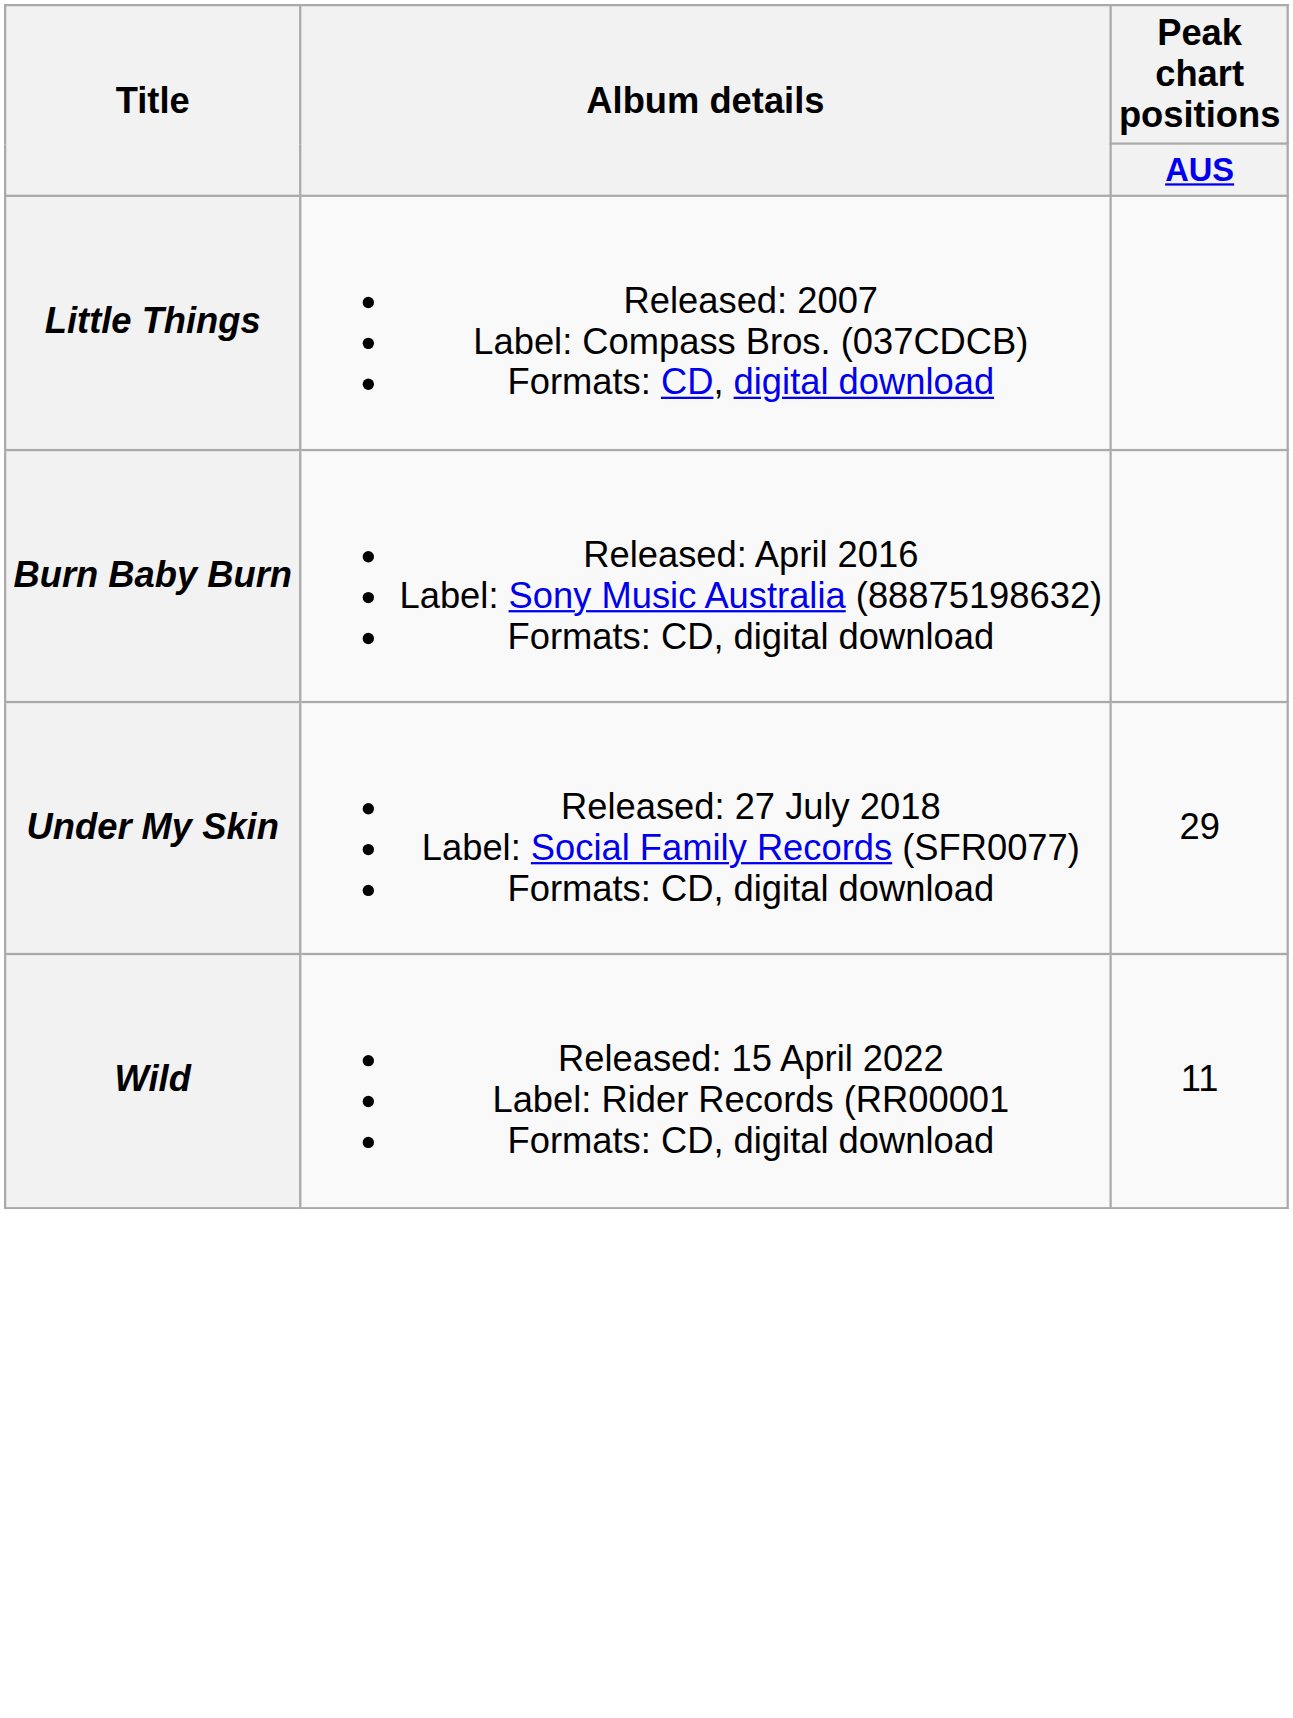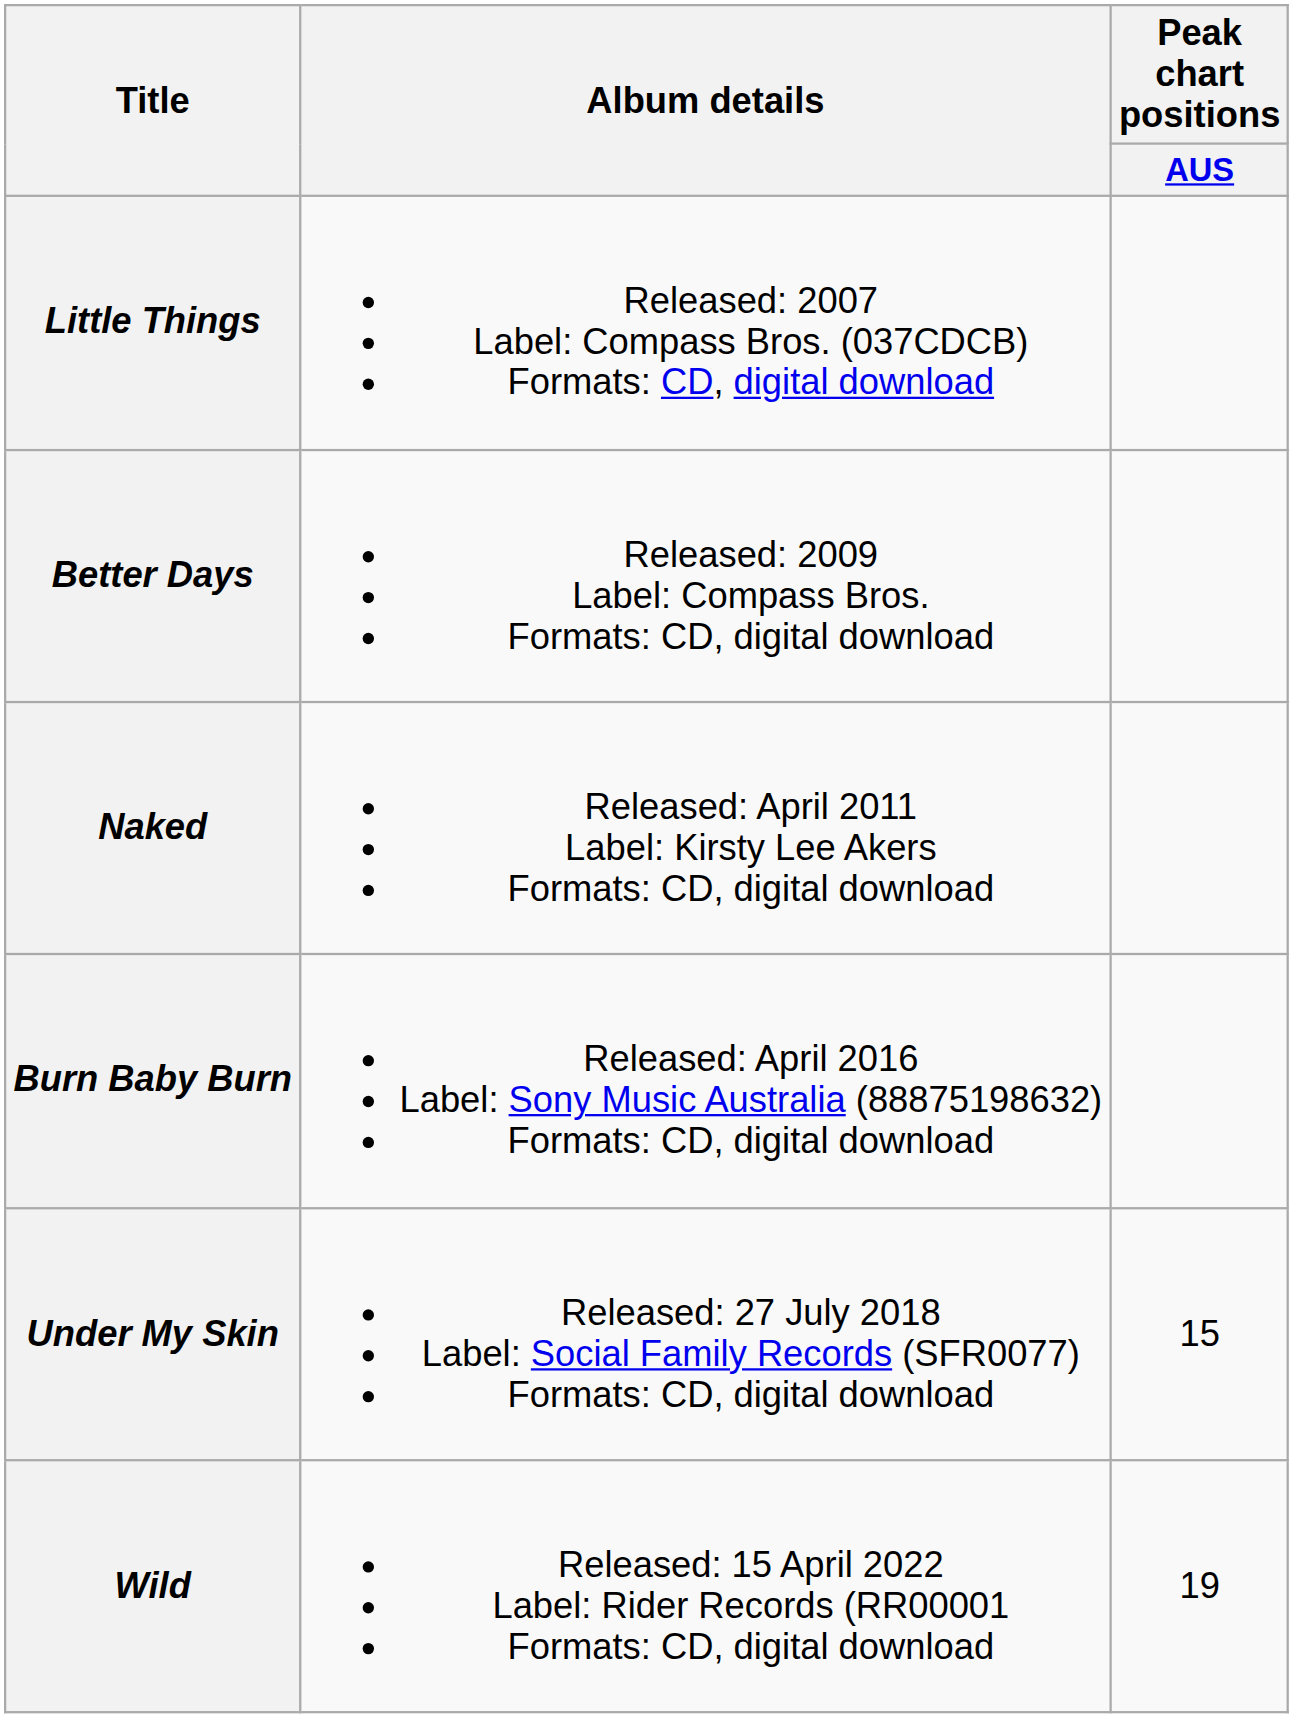 <table class="wikitable plainrowheaders" style="text-align:center;">
 <tr>
 <th rowspan="2">Title</th>
 <th rowspan="2">Album details</th>
 <th colspan="1">Peak chart positions</th>
 </tr>
 <tr>
 <th scope="col" style="width:3em;font-size:90%;"><a href='#'>AUS</a><br></th>
 </tr>
 <tr>
 <th scope="row"><em>Little Things</em></th>
 <td><br><ul><li>Released: 2007</li><li>Label: Compass Bros. (037CDCB)</li><li>Formats: <a href='#'>CD</a>, <a href='#'>digital download</a></li></ul></td>
 <td></td>
 </tr>
 <tr>
+<th scope="row"><em>Better Days</em></th>
+<td><br><ul><li>Released: 2009</li><li>Label: Compass Bros.</li><li>Formats: CD, digital download</li></ul></td>
+<td></td>
+</tr>
+<tr>
+<th scope="row"><em>Naked</em></th>
+<td><br><ul><li>Released: April 2011</li><li>Label: Kirsty Lee Akers</li><li>Formats: CD, digital download</li></ul></td>
+<td></td>
+</tr>
+<tr>
 <th scope="row"><em>Burn Baby Burn</em></th>
 <td><br><ul><li>Released: April 2016</li><li>Label: <a href='#'>Sony Music Australia</a> (88875198632)</li><li>Formats: CD, digital download</li></ul></td>
 <td></td>
 </tr>
 <tr>
 <th scope="row"><em>Under My Skin</em></th>
 <td><br><ul><li>Released: 27 July 2018</li><li>Label: <a href='#'>Social Family Records</a> (SFR0077)</li><li>Formats: CD, digital download</li></ul></td>
-<td>29</td>
+<td>15</td>
 </tr>
 <tr>
 <th scope="row"><em>Wild</em></th>
 <td><br><ul><li>Released: 15 April 2022</li><li>Label: Rider Records (RR00001</li><li>Formats: CD, digital download</li></ul></td>
-<td>11</td>
+<td>19</td>
 </tr>
 </table>
